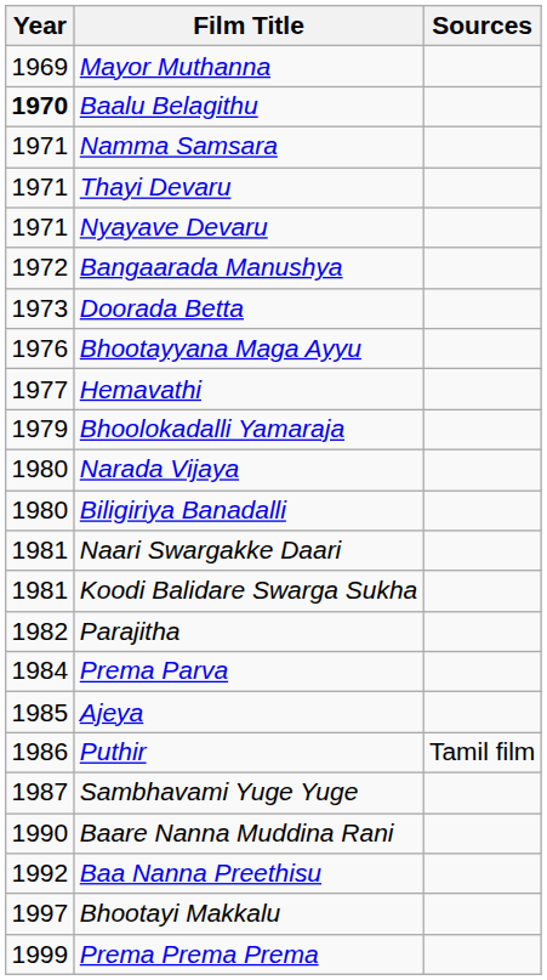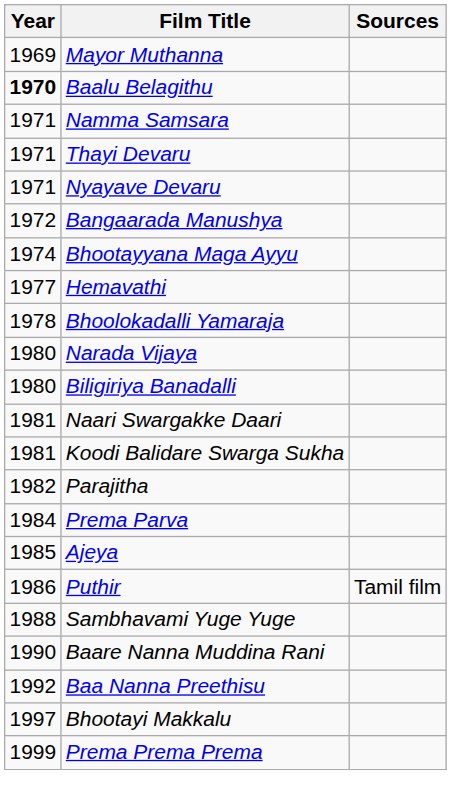 <table class="wikitable sortable">
 <tr>
 <th>Year</th>
 <th>Film Title</th>
 <th>Sources</th>
 </tr>
 <tr>
 <td>1969</td>
 <td><em><a href='#'>Mayor Muthanna</a></em></td>
 <td></td>
 </tr>
 <tr>
 <td><strong>1970</strong></td>
 <td><em><a href='#'>Baalu Belagithu</a></em></td>
 <td></td>
 </tr>
 <tr>
 <td>1971</td>
 <td><em><a href='#'>Namma Samsara</a></em></td>
 <td></td>
 </tr>
 <tr>
 <td>1971</td>
 <td><em><a href='#'>Thayi Devaru</a></em></td>
 <td></td>
 </tr>
 <tr>
 <td>1971</td>
 <td><em><a href='#'>Nyayave Devaru</a></em></td>
 <td></td>
 </tr>
 <tr>
 <td>1972</td>
 <td><em><a href='#'>Bangaarada Manushya</a></em></td>
 <td></td>
 </tr>
 <tr>
-<td>1973</td>
-<td><em><a href='#'>Doorada Betta</a></em></td>
-<td></td>
-</tr>
-<tr>
-<td>1976</td>
+<td>1974</td>
 <td><em><a href='#'>Bhootayyana Maga Ayyu</a></em></td>
 <td></td>
 </tr>
 <tr>
 <td>1977</td>
 <td><em><a href='#'>Hemavathi</a></em></td>
 <td></td>
 </tr>
 <tr>
-<td>1979</td>
+<td>1978</td>
 <td><em><a href='#'>Bhoolokadalli Yamaraja</a></em></td>
 <td></td>
 </tr>
 <tr>
 <td>1980</td>
 <td><em><a href='#'>Narada Vijaya</a></em></td>
 <td></td>
 </tr>
 <tr>
 <td>1980</td>
 <td><em><a href='#'>Biligiriya Banadalli</a></em></td>
 <td></td>
 </tr>
 <tr>
 <td>1981</td>
 <td><em>Naari Swargakke Daari</em></td>
 <td></td>
 </tr>
 <tr>
 <td>1981</td>
 <td><em>Koodi Balidare Swarga Sukha</em></td>
 <td></td>
 </tr>
 <tr>
 <td>1982</td>
 <td><em>Parajitha</em></td>
 <td></td>
 </tr>
 <tr>
 <td>1984</td>
 <td><em><a href='#'>Prema Parva</a></em></td>
 <td></td>
 </tr>
 <tr>
 <td>1985</td>
 <td><em><a href='#'>Ajeya</a></em></td>
 <td></td>
 </tr>
 <tr>
 <td>1986</td>
 <td><em><a href='#'>Puthir</a></em></td>
 <td>Tamil film</td>
 </tr>
 <tr>
-<td>1987</td>
+<td>1988</td>
 <td><em>Sambhavami Yuge Yuge</em></td>
 <td></td>
 </tr>
 <tr>
 <td>1990</td>
 <td><em>Baare Nanna Muddina Rani</em></td>
 <td></td>
 </tr>
 <tr>
 <td>1992</td>
 <td><em><a href='#'>Baa Nanna Preethisu</a></em></td>
 <td></td>
 </tr>
 <tr>
 <td>1997</td>
 <td><em>Bhootayi Makkalu</em></td>
 <td></td>
 </tr>
 <tr>
 <td>1999</td>
 <td><em><a href='#'>Prema Prema Prema</a></em></td>
 <td></td>
 </tr>
 <tr>
 </tr>
 </table>
